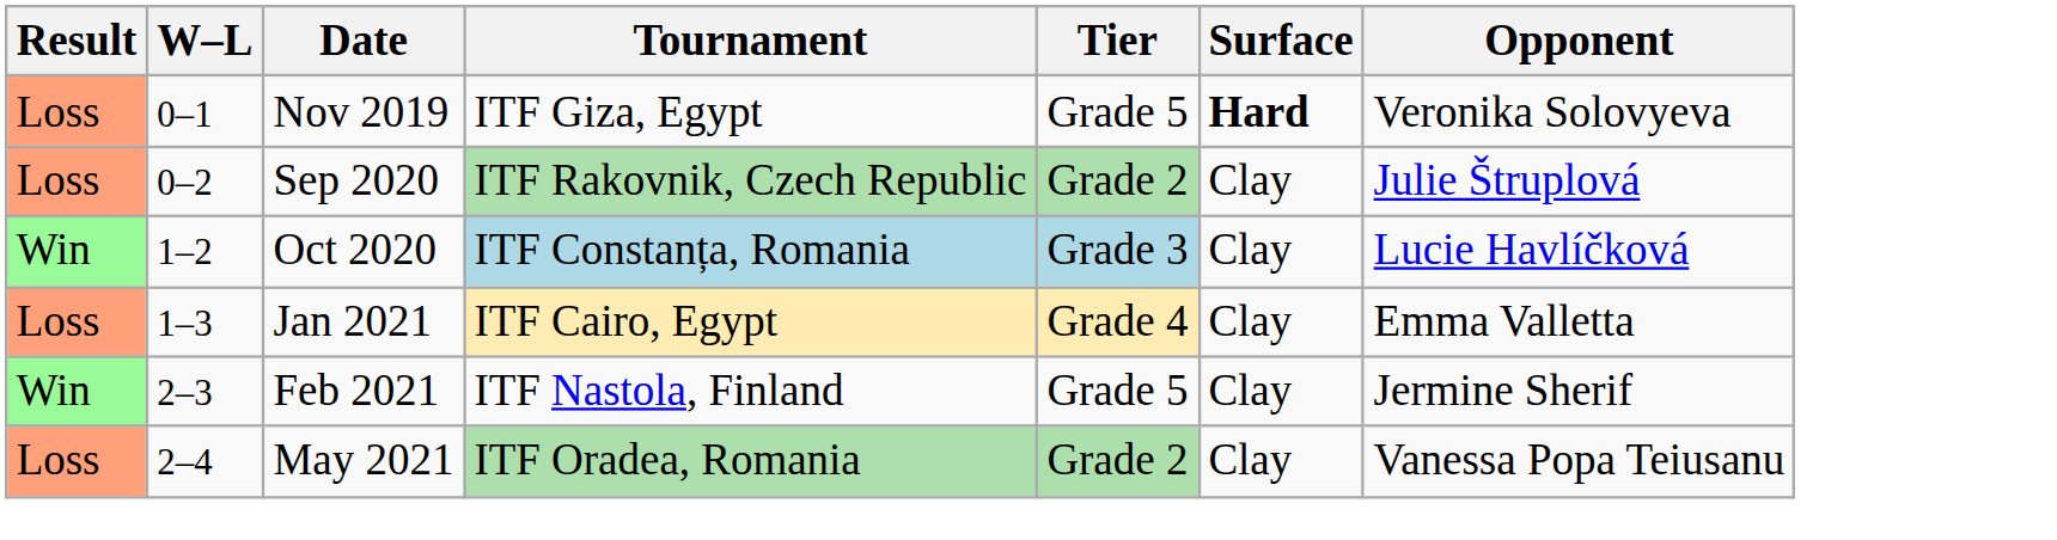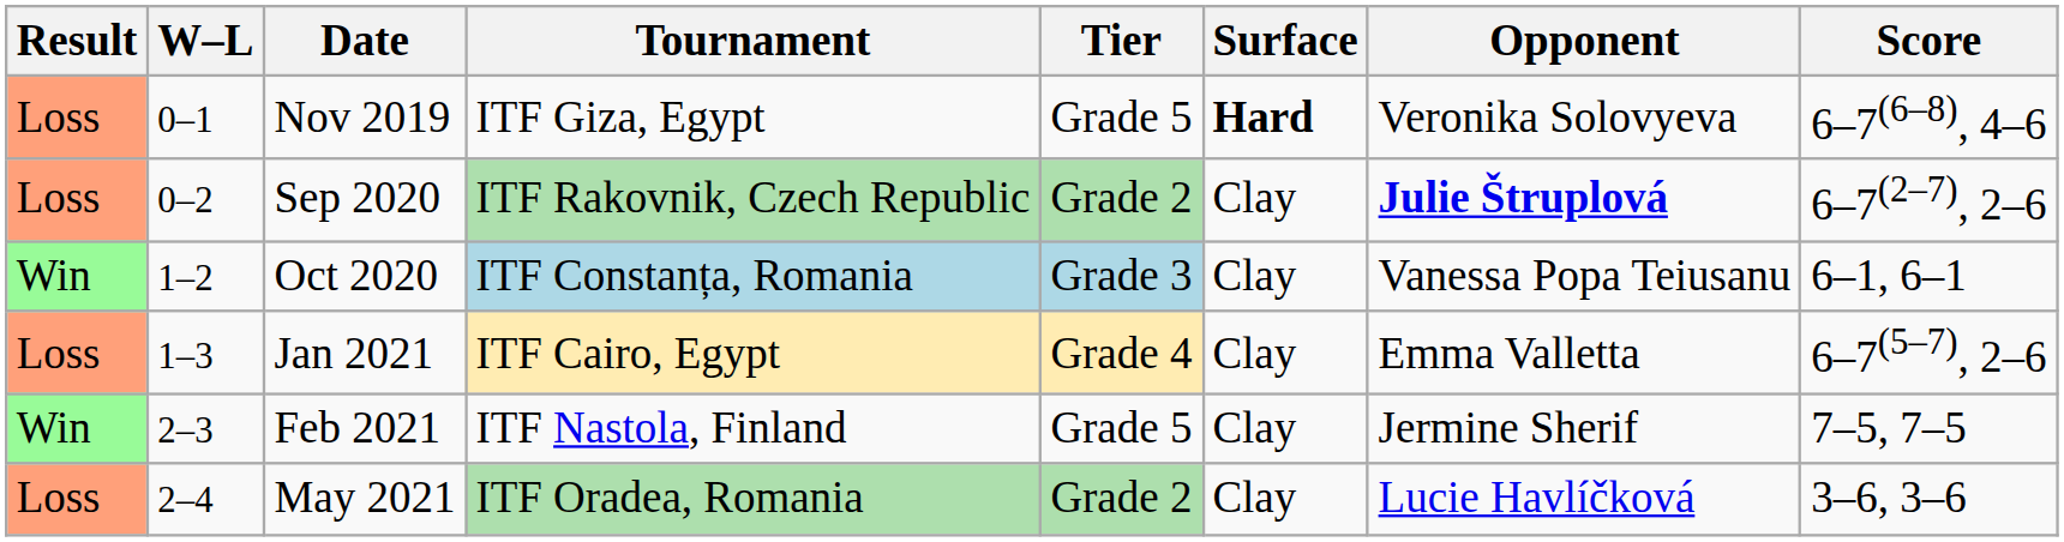 <table class="sortable wikitable">
 <tr>
 <th>Result</th>
 <th class=unsortable>W–L</th>
 <th>Date</th>
 <th>Tournament</th>
 <th>Tier</th>
 <th>Surface</th>
 <th>Opponent</th>
+<th class=unsortable>Score</th>
 </tr>
 <tr>
 <td style=background:#ffa07a;>Loss</td>
 <td><small>0–1</small></td>
 <td>Nov 2019</td>
 <td>ITF Giza, Egypt</td>
 <td>Grade 5</td>
 <td><strong>Hard</strong></td>
 <td> Veronika Solovyeva</td>
+<td>6–7<sup>(6–8)</sup>, 4–6</td>
 </tr>
 <tr>
 <td style=background:#ffa07a;>Loss</td>
 <td><small>0–2</small></td>
 <td>Sep 2020</td>
 <td style=background:#ADDFAD>ITF Rakovnik, Czech Republic</td>
 <td style=background:#ADDFAD>Grade 2</td>
 <td>Clay</td>
-<td> <a href='#'>Julie Štruplová</a></td>
+<td><strong> <a href='#'>Julie Štruplová</a></strong></td>
+<td>6–7<sup>(2–7)</sup>, 2–6</td>
 </tr>
 <tr>
 <td style=background:#98FB98;>Win</td>
 <td><small>1–2</small></td>
 <td>Oct 2020</td>
 <td style=background:lightblue>ITF Constanța, Romania</td>
 <td style=background:lightblue>Grade 3</td>
 <td>Clay</td>
-<td> <a href='#'>Lucie Havlíčková</a></td>
+<td> Vanessa Popa Teiusanu</td>
+<td>6–1, 6–1</td>
 </tr>
 <tr>
 <td style=background:#ffa07a;>Loss</td>
 <td><small>1–3</small></td>
 <td>Jan 2021</td>
 <td style=background:#ffecb2>ITF Cairo, Egypt</td>
 <td style=background:#ffecb2>Grade 4</td>
 <td>Clay</td>
 <td> Emma Valletta</td>
+<td>6–7<sup>(5–7)</sup>, 2–6</td>
 </tr>
 <tr>
 <td style=background:#98FB98;>Win</td>
 <td><small>2–3</small></td>
 <td>Feb 2021</td>
 <td>ITF <a href='#'>Nastola</a>, Finland</td>
 <td>Grade 5</td>
 <td>Clay</td>
 <td> Jermine Sherif</td>
+<td>7–5, 7–5</td>
 </tr>
 <tr>
 <td style=background:#ffa07a;>Loss</td>
 <td><small>2–4</small></td>
 <td>May 2021</td>
 <td style=background:#ADDFAD>ITF Oradea, Romania</td>
 <td style=background:#ADDFAD>Grade 2</td>
 <td>Clay</td>
-<td> Vanessa Popa Teiusanu</td>
+<td> <a href='#'>Lucie Havlíčková</a></td>
+<td>3–6, 3–6</td>
 </tr>
 </table>
